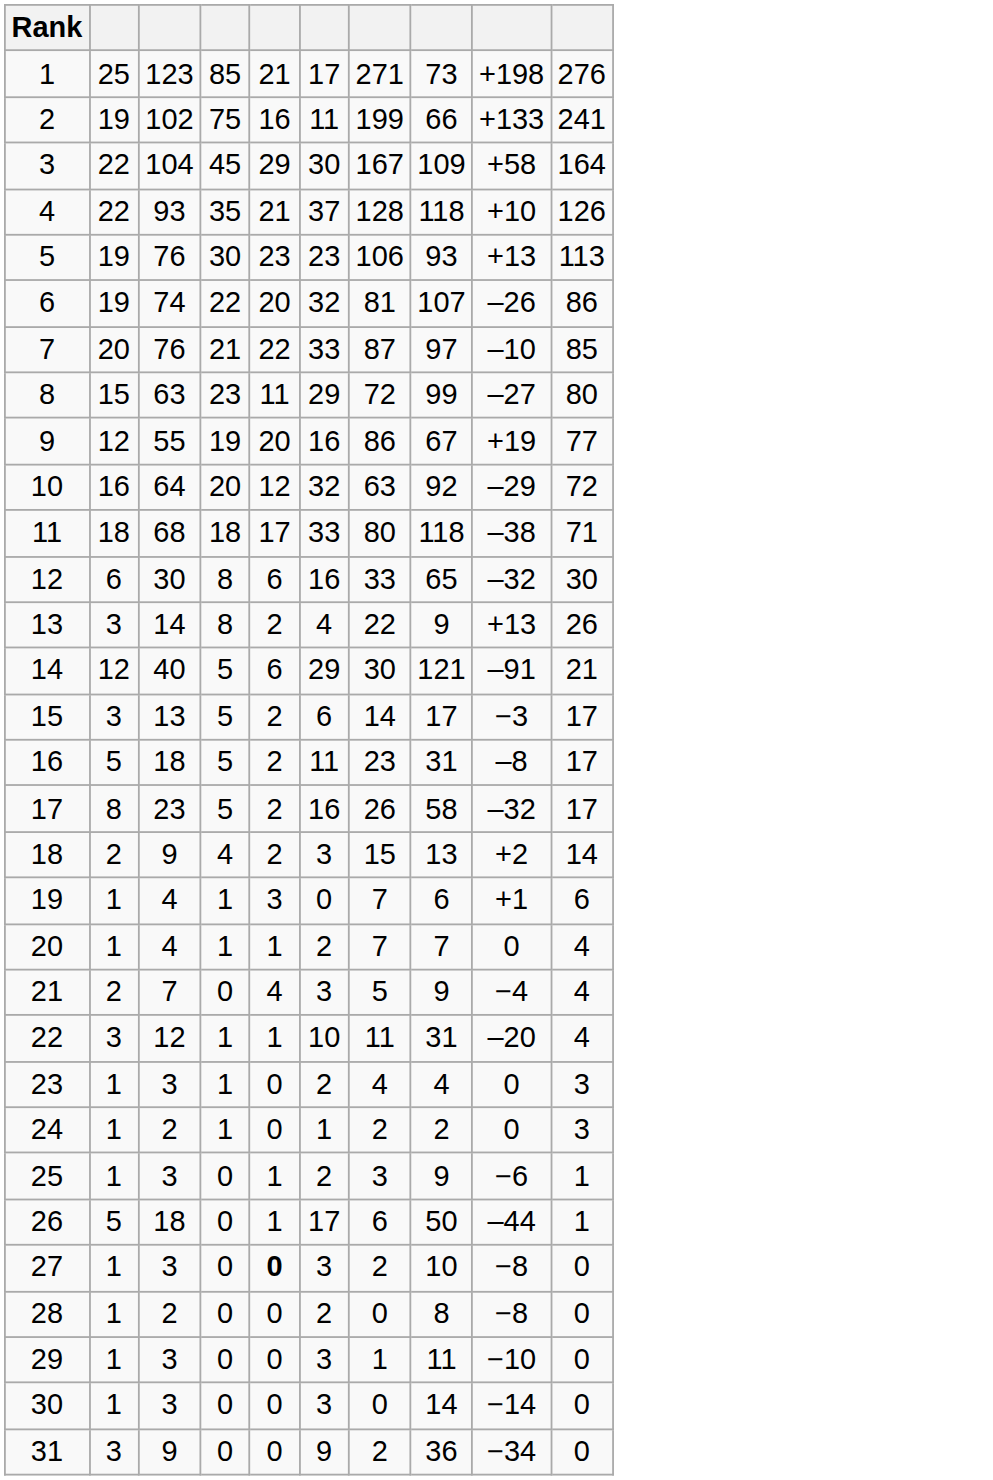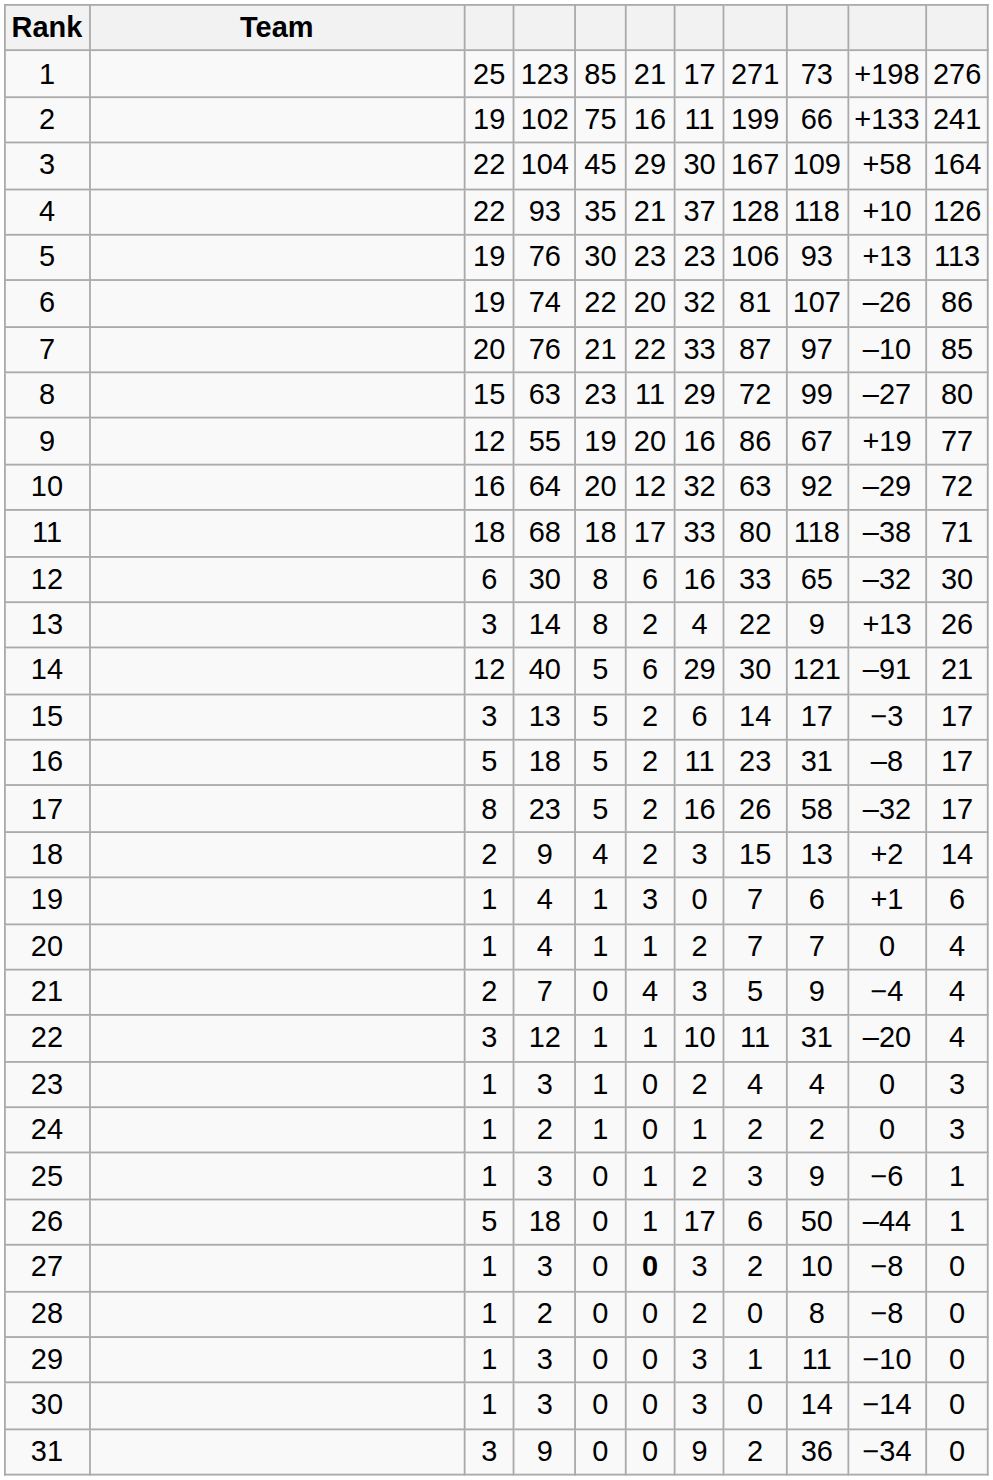 <table class="wikitable sortable" style="text-align:center">
 <tr>
 <th width=20>Rank</th>
+<th width=200>Team</th>
 <th width=20></th>
 <th width=20></th>
 <th width=20></th>
 <th width=20></th>
 <th width=20></th>
 <th width=20></th>
 <th width=20></th>
 <th width=20></th>
 <th width=20></th>
 </tr>
 <tr>
 <td>1</td>
+<td align=left></td>
 <td>25</td>
 <td>123</td>
 <td>85</td>
 <td>21</td>
 <td>17</td>
 <td>271</td>
 <td>73</td>
 <td>+198</td>
 <td>276</td>
 </tr>
 <tr>
 <td>2</td>
+<td align=left></td>
 <td>19</td>
 <td>102</td>
 <td>75</td>
 <td>16</td>
 <td>11</td>
 <td>199</td>
 <td>66</td>
 <td>+133</td>
 <td>241</td>
 </tr>
 <tr>
 <td>3</td>
+<td align=left></td>
 <td>22</td>
 <td>104</td>
 <td>45</td>
 <td>29</td>
 <td>30</td>
 <td>167</td>
 <td>109</td>
 <td>+58</td>
 <td>164</td>
 </tr>
 <tr>
 <td>4</td>
+<td align=left></td>
 <td>22</td>
 <td>93</td>
 <td>35</td>
 <td>21</td>
 <td>37</td>
 <td>128</td>
 <td>118</td>
 <td>+10</td>
 <td>126</td>
 </tr>
 <tr>
 <td>5</td>
+<td align=left></td>
 <td>19</td>
 <td>76</td>
 <td>30</td>
 <td>23</td>
 <td>23</td>
 <td>106</td>
 <td>93</td>
 <td>+13</td>
 <td>113</td>
 </tr>
 <tr>
 <td>6</td>
+<td align=left></td>
 <td>19</td>
 <td>74</td>
 <td>22</td>
 <td>20</td>
 <td>32</td>
 <td>81</td>
 <td>107</td>
 <td>–26</td>
 <td>86</td>
 </tr>
 <tr>
 <td>7</td>
+<td align=left></td>
 <td>20</td>
 <td>76</td>
 <td>21</td>
 <td>22</td>
 <td>33</td>
 <td>87</td>
 <td>97</td>
 <td>–10</td>
 <td>85</td>
 </tr>
 <tr>
 <td>8</td>
+<td align=left></td>
 <td>15</td>
 <td>63</td>
 <td>23</td>
 <td>11</td>
 <td>29</td>
 <td>72</td>
 <td>99</td>
 <td>–27</td>
 <td>80</td>
 </tr>
 <tr>
 <td>9</td>
+<td align=left></td>
 <td>12</td>
 <td>55</td>
 <td>19</td>
 <td>20</td>
 <td>16</td>
 <td>86</td>
 <td>67</td>
 <td>+19</td>
 <td>77</td>
 </tr>
 <tr>
 <td>10</td>
+<td align=left></td>
 <td>16</td>
 <td>64</td>
 <td>20</td>
 <td>12</td>
 <td>32</td>
 <td>63</td>
 <td>92</td>
 <td>–29</td>
 <td>72</td>
 </tr>
 <tr>
 <td>11</td>
+<td align=left></td>
 <td>18</td>
 <td>68</td>
 <td>18</td>
 <td>17</td>
 <td>33</td>
 <td>80</td>
 <td>118</td>
 <td>–38</td>
 <td>71</td>
 </tr>
 <tr>
 <td>12</td>
+<td align=left></td>
 <td>6</td>
 <td>30</td>
 <td>8</td>
 <td>6</td>
 <td>16</td>
 <td>33</td>
 <td>65</td>
 <td>–32</td>
 <td>30</td>
 </tr>
 <tr>
 <td>13</td>
+<td align=left></td>
 <td>3</td>
 <td>14</td>
 <td>8</td>
 <td>2</td>
 <td>4</td>
 <td>22</td>
 <td>9</td>
 <td>+13</td>
 <td>26</td>
 </tr>
 <tr>
 <td>14</td>
+<td align=left></td>
 <td>12</td>
 <td>40</td>
 <td>5</td>
 <td>6</td>
 <td>29</td>
 <td>30</td>
 <td>121</td>
 <td>–91</td>
 <td>21</td>
 </tr>
 <tr>
 <td>15</td>
+<td align=left></td>
 <td>3</td>
 <td>13</td>
 <td>5</td>
 <td>2</td>
 <td>6</td>
 <td>14</td>
 <td>17</td>
 <td>−3</td>
 <td>17</td>
 </tr>
 <tr>
 <td>16</td>
+<td align=left></td>
 <td>5</td>
 <td>18</td>
 <td>5</td>
 <td>2</td>
 <td>11</td>
 <td>23</td>
 <td>31</td>
 <td>–8</td>
 <td>17</td>
 </tr>
 <tr>
 <td>17</td>
+<td align=left></td>
 <td>8</td>
 <td>23</td>
 <td>5</td>
 <td>2</td>
 <td>16</td>
 <td>26</td>
 <td>58</td>
 <td>–32</td>
 <td>17</td>
 </tr>
 <tr>
 <td>18</td>
+<td align=left></td>
 <td>2</td>
 <td>9</td>
 <td>4</td>
 <td>2</td>
 <td>3</td>
 <td>15</td>
 <td>13</td>
 <td>+2</td>
 <td>14</td>
 </tr>
 <tr>
 <td>19</td>
+<td align=left></td>
 <td>1</td>
 <td>4</td>
 <td>1</td>
 <td>3</td>
 <td>0</td>
 <td>7</td>
 <td>6</td>
 <td>+1</td>
 <td>6</td>
 </tr>
 <tr>
 <td>20</td>
+<td align=left></td>
 <td>1</td>
 <td>4</td>
 <td>1</td>
 <td>1</td>
 <td>2</td>
 <td>7</td>
 <td>7</td>
 <td>0</td>
 <td>4</td>
 </tr>
 <tr>
 <td>21</td>
+<td align=left></td>
 <td>2</td>
 <td>7</td>
 <td>0</td>
 <td>4</td>
 <td>3</td>
 <td>5</td>
 <td>9</td>
 <td>−4</td>
 <td>4</td>
 </tr>
 <tr>
 <td>22</td>
+<td align=left></td>
 <td>3</td>
 <td>12</td>
 <td>1</td>
 <td>1</td>
 <td>10</td>
 <td>11</td>
 <td>31</td>
 <td>–20</td>
 <td>4</td>
 </tr>
 <tr>
 <td>23</td>
+<td align=left></td>
 <td>1</td>
 <td>3</td>
 <td>1</td>
 <td>0</td>
 <td>2</td>
 <td>4</td>
 <td>4</td>
 <td>0</td>
 <td>3</td>
 </tr>
 <tr>
 <td>24</td>
+<td align=left></td>
 <td>1</td>
 <td>2</td>
 <td>1</td>
 <td>0</td>
 <td>1</td>
 <td>2</td>
 <td>2</td>
 <td>0</td>
 <td>3</td>
 </tr>
 <tr>
 <td>25</td>
+<td align=left></td>
 <td>1</td>
 <td>3</td>
 <td>0</td>
 <td>1</td>
 <td>2</td>
 <td>3</td>
 <td>9</td>
 <td>−6</td>
 <td>1</td>
 </tr>
 <tr>
 <td>26</td>
+<td align=left></td>
 <td>5</td>
 <td>18</td>
 <td>0</td>
 <td>1</td>
 <td>17</td>
 <td>6</td>
 <td>50</td>
 <td>–44</td>
 <td>1</td>
 </tr>
 <tr>
 <td>27</td>
+<td align=left></td>
 <td>1</td>
 <td>3</td>
 <td>0</td>
 <td><strong>0</strong></td>
 <td>3</td>
 <td>2</td>
 <td>10</td>
 <td>−8</td>
 <td>0</td>
 </tr>
 <tr>
 <td>28</td>
+<td align=left></td>
 <td>1</td>
 <td>2</td>
 <td>0</td>
 <td>0</td>
 <td>2</td>
 <td>0</td>
 <td>8</td>
 <td>−8</td>
 <td>0</td>
 </tr>
 <tr>
 <td>29</td>
+<td align=left></td>
 <td>1</td>
 <td>3</td>
 <td>0</td>
 <td>0</td>
 <td>3</td>
 <td>1</td>
 <td>11</td>
 <td>−10</td>
 <td>0</td>
 </tr>
 <tr>
 <td>30</td>
+<td align=left></td>
 <td>1</td>
 <td>3</td>
 <td>0</td>
 <td>0</td>
 <td>3</td>
 <td>0</td>
 <td>14</td>
 <td>−14</td>
 <td>0</td>
 </tr>
 <tr>
 <td>31</td>
+<td align=left></td>
 <td>3</td>
 <td>9</td>
 <td>0</td>
 <td>0</td>
 <td>9</td>
 <td>2</td>
 <td>36</td>
 <td>−34</td>
 <td>0</td>
 </tr>
 </table>
